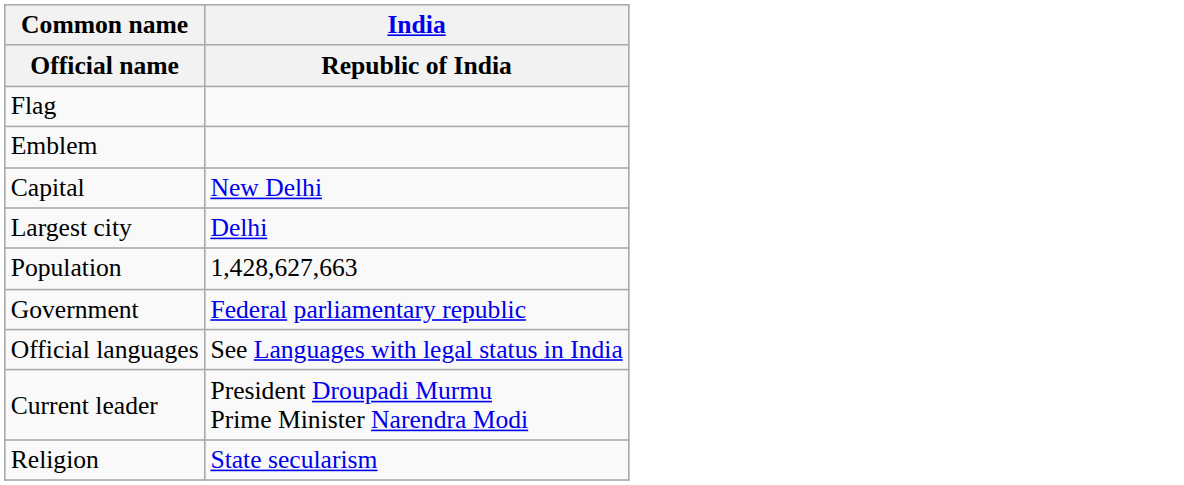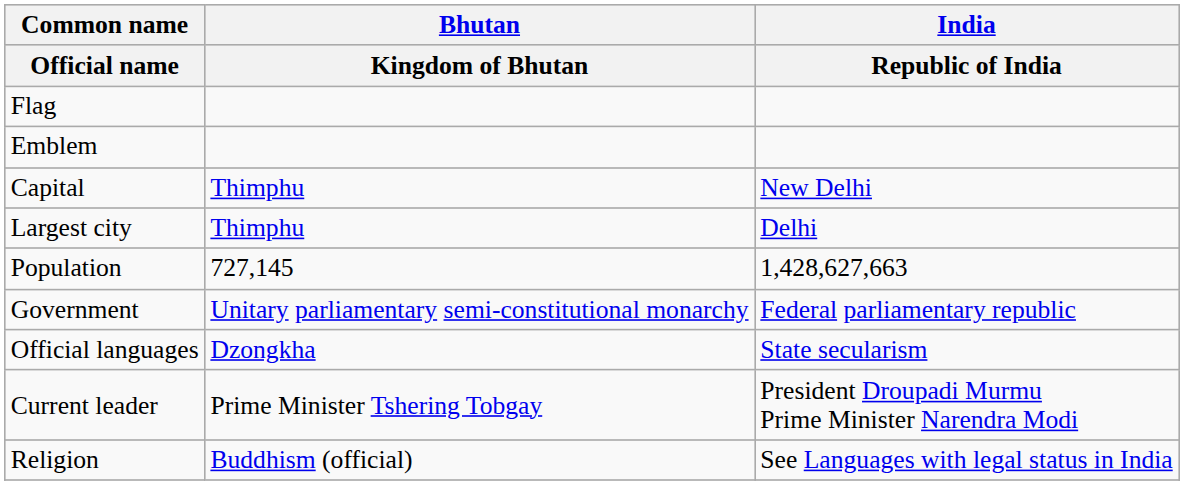 <table class="wikitable">
 <tr>
 <th>Common name</th>
+<th><a href='#'>Bhutan</a></th>
 <th><a href='#'>India</a></th>
 </tr>
 <tr>
 <th>Official name</th>
+<th>Kingdom of Bhutan</th>
 <th>Republic of India</th>
 </tr>
 <tr>
 <td>Flag</td>
 <td></td>
+<td></td>
 </tr>
 <tr>
 <td>Emblem</td>
 <td></td>
+<td></td>
 </tr>
 <tr>
 <td>Capital</td>
+<td><a href='#'>Thimphu</a></td>
 <td><a href='#'>New Delhi</a></td>
 </tr>
 <tr>
 <td>Largest city</td>
+<td><a href='#'>Thimphu</a></td>
 <td><a href='#'>Delhi</a></td>
 </tr>
 <tr>
 <td>Population</td>
+<td>727,145</td>
 <td>1,428,627,663</td>
 </tr>
 <tr>
 <td>Government</td>
+<td><a href='#'>Unitary</a> <a href='#'>parliamentary</a> <a href='#'>semi-constitutional monarchy</a></td>
 <td><a href='#'>Federal</a> <a href='#'>parliamentary republic</a></td>
 </tr>
 <tr>
 <td>Official languages</td>
-<td>See <a href='#'>Languages with legal status in India</a></td>
+<td><a href='#'>Dzongkha</a></td>
+<td><a href='#'>State secularism</a></td>
 </tr>
 <tr>
 <td>Current leader</td>
+<td>Prime Minister <a href='#'>Tshering Tobgay</a></td>
 <td>President <a href='#'>Droupadi Murmu</a><br>Prime Minister <a href='#'>Narendra Modi</a></td>
 </tr>
 <tr>
 <td>Religion</td>
-<td><a href='#'>State secularism</a></td>
+<td><a href='#'>Buddhism</a> (official)</td>
+<td>See <a href='#'>Languages with legal status in India</a></td>
 </tr>
 </table>
